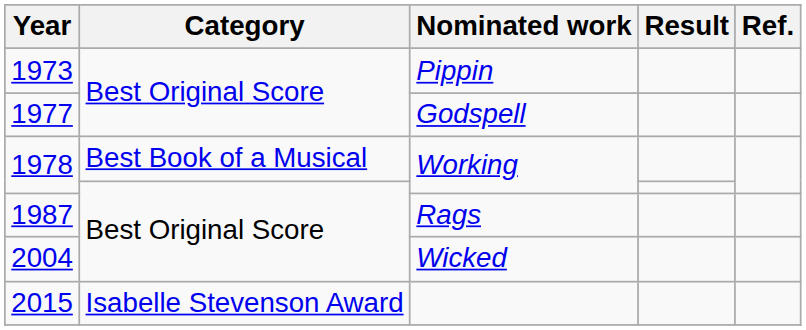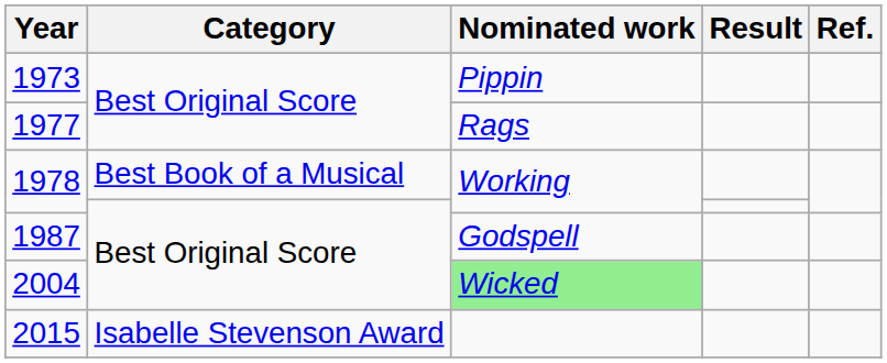 <table class="wikitable">
 <tr>
 <th>Year</th>
 <th>Category</th>
 <th>Nominated work</th>
 <th>Result</th>
 <th>Ref.</th>
 </tr>
 <tr>
 <td><a href='#'>1973</a></td>
 <td rowspan="2"><a href='#'>Best Original Score</a></td>
 <td><em><a href='#'>Pippin</a></em></td>
 <td></td>
 <td align="center"></td>
 </tr>
 <tr>
 <td><a href='#'>1977</a></td>
-<td><em><a href='#'>Godspell</a></em></td>
+<td><em><a href='#'>Rags</a></em></td>
 <td></td>
 <td align="center"></td>
 </tr>
 <tr>
 <td rowspan="2"><a href='#'>1978</a></td>
 <td><a href='#'>Best Book of a Musical</a></td>
 <td rowspan="2"><em><a href='#'>Working</a></em></td>
 <td></td>
 <td align="center" rowspan="2"></td>
 </tr>
 <tr>
 <td rowspan="3">Best Original Score</td>
 <td></td>
 </tr>
 <tr>
 <td><a href='#'>1987</a></td>
-<td><em><a href='#'>Rags</a></em></td>
+<td><em><a href='#'>Godspell</a></em></td>
 <td></td>
 <td align="center"></td>
 </tr>
 <tr>
 <td><a href='#'>2004</a></td>
-<td><em><a href='#'>Wicked</a></em></td>
+<td style="background: lightgreen;"><em><a href='#'>Wicked</a></em></td>
 <td></td>
 <td align="center"></td>
 </tr>
 <tr>
 <td><a href='#'>2015</a></td>
 <td><a href='#'>Isabelle Stevenson Award</a></td>
 <td></td>
 <td></td>
 <td align="center"></td>
 </tr>
 </table>
